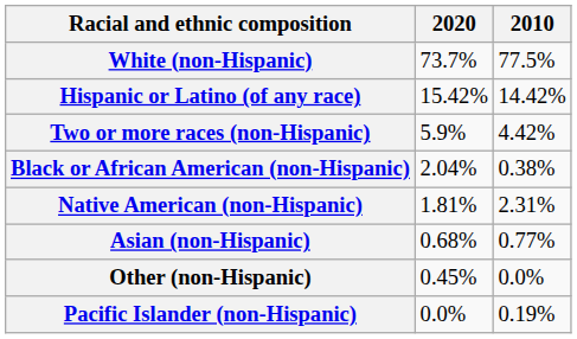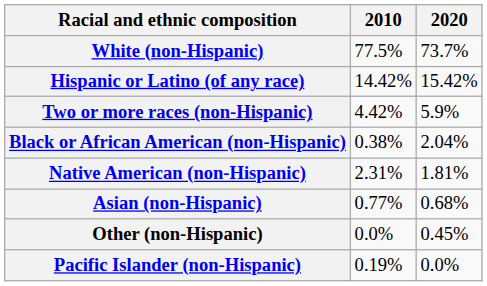 <table class="wikitable sortable collapsible" style="font-size: 90%;">
 <tr>
 <th>Racial and ethnic composition</th>
+<th>2010</th>
 <th>2020</th>
-<th>2010</th>
 </tr>
 <tr>
 <th><a href='#'>White (non-Hispanic)</a></th>
+<td>77.5%</td>
 <td>73.7%</td>
-<td>77.5%</td>
 </tr>
 <tr>
 <th><a href='#'>Hispanic or Latino (of any race)</a></th>
+<td>14.42%</td>
 <td>15.42%</td>
-<td>14.42%</td>
 </tr>
 <tr>
 <th><a href='#'>Two or more races (non-Hispanic)</a></th>
+<td>4.42%</td>
 <td>5.9%</td>
-<td>4.42%</td>
 </tr>
 <tr>
 <th><a href='#'>Black or African American (non-Hispanic)</a></th>
+<td>0.38%</td>
 <td>2.04%</td>
-<td>0.38%</td>
 </tr>
 <tr>
 <th><a href='#'>Native American (non-Hispanic)</a></th>
+<td>2.31%</td>
 <td>1.81%</td>
-<td>2.31%</td>
 </tr>
 <tr>
 <th><a href='#'>Asian (non-Hispanic)</a></th>
+<td>0.77%</td>
 <td>0.68%</td>
-<td>0.77%</td>
 </tr>
 <tr>
 <th>Other (non-Hispanic)</th>
+<td>0.0%</td>
 <td>0.45%</td>
-<td>0.0%</td>
 </tr>
 <tr>
 <th><a href='#'>Pacific Islander (non-Hispanic)</a></th>
+<td>0.19%</td>
 <td>0.0%</td>
-<td>0.19%</td>
 </tr>
 </table>
